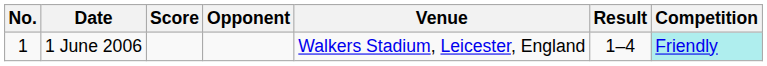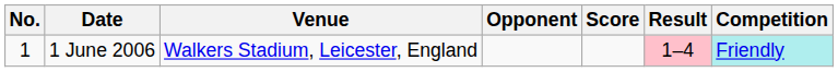 <table class="wikitable sortable">
 <tr>
 <th scope="col">No.</th>
 <th scope="col">Date</th>
+<th scope="col">Venue</th>
+<th scope="col">Opponent</th>
 <th scope="col">Score</th>
-<th scope="col">Opponent</th>
-<th scope="col">Venue</th>
 <th scope="col">Result</th>
 <th scope="col">Competition</th>
 </tr>
 <tr>
 <td style="text-align:center">1</td>
 <td>1 June 2006</td>
+<td><a href='#'>Walkers Stadium</a>, <a href='#'>Leicester</a>, England</td>
 <td></td>
 <td></td>
-<td><a href='#'>Walkers Stadium</a>, <a href='#'>Leicester</a>, England</td>
-<td style="text-align:center">1–4</td>
+<td style="background: pink; text-align:center">1–4</td>
 <td style="background: paleturquoise;"><a href='#'>Friendly</a></td>
 </tr>
 </table>
